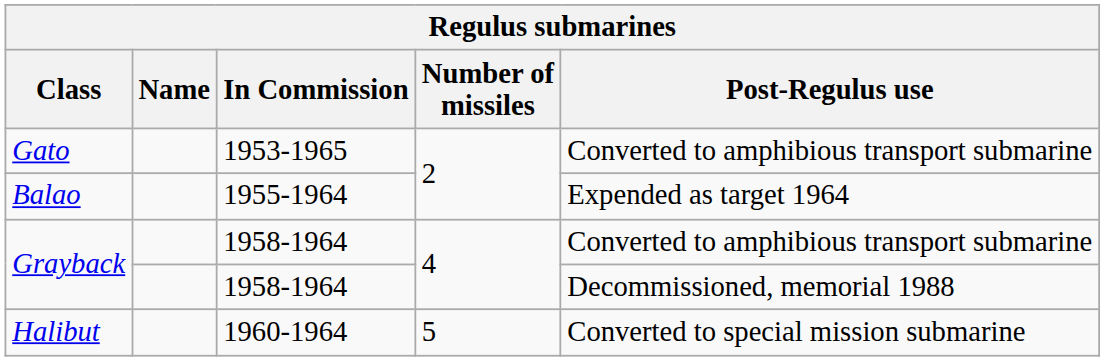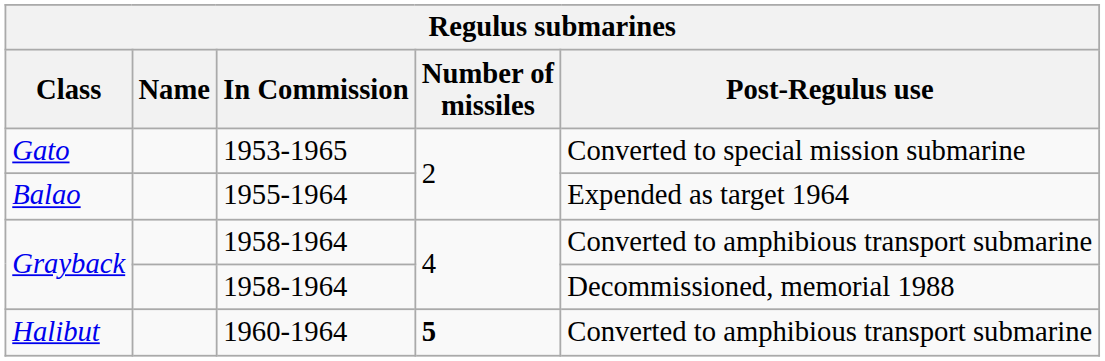 <table class="wikitable" style="margin: 1em auto;">
 <tr>
 <th colspan=9>Regulus submarines</th>
 </tr>
 <tr>
 <th>Class</th>
 <th>Name</th>
 <th>In Commission</th>
 <th>Number of<br> missiles</th>
 <th>Post-Regulus use</th>
 </tr>
 <tr>
 <td><a href='#'><em>Gato</em></a></td>
 <td></td>
 <td>1953-1965</td>
 <td rowspan=2>2</td>
-<td>Converted to amphibious transport submarine</td>
+<td>Converted to special mission submarine</td>
 </tr>
 <tr>
 <td><a href='#'><em>Balao</em></a></td>
 <td></td>
 <td>1955-1964</td>
 <td>Expended as target 1964</td>
 </tr>
 <tr>
 <td rowspan=2><a href='#'><em>Grayback</em></a></td>
 <td></td>
 <td>1958-1964</td>
 <td rowspan=2>4</td>
 <td>Converted to amphibious transport submarine</td>
 </tr>
 <tr>
 <td></td>
 <td>1958-1964</td>
 <td>Decommissioned, memorial 1988</td>
 </tr>
 <tr>
 <td><a href='#'><em>Halibut</em></a></td>
 <td></td>
 <td>1960-1964</td>
-<td>5</td>
-<td>Converted to special mission submarine</td>
+<td><strong>5</strong></td>
+<td>Converted to amphibious transport submarine</td>
 </tr>
 </table>
